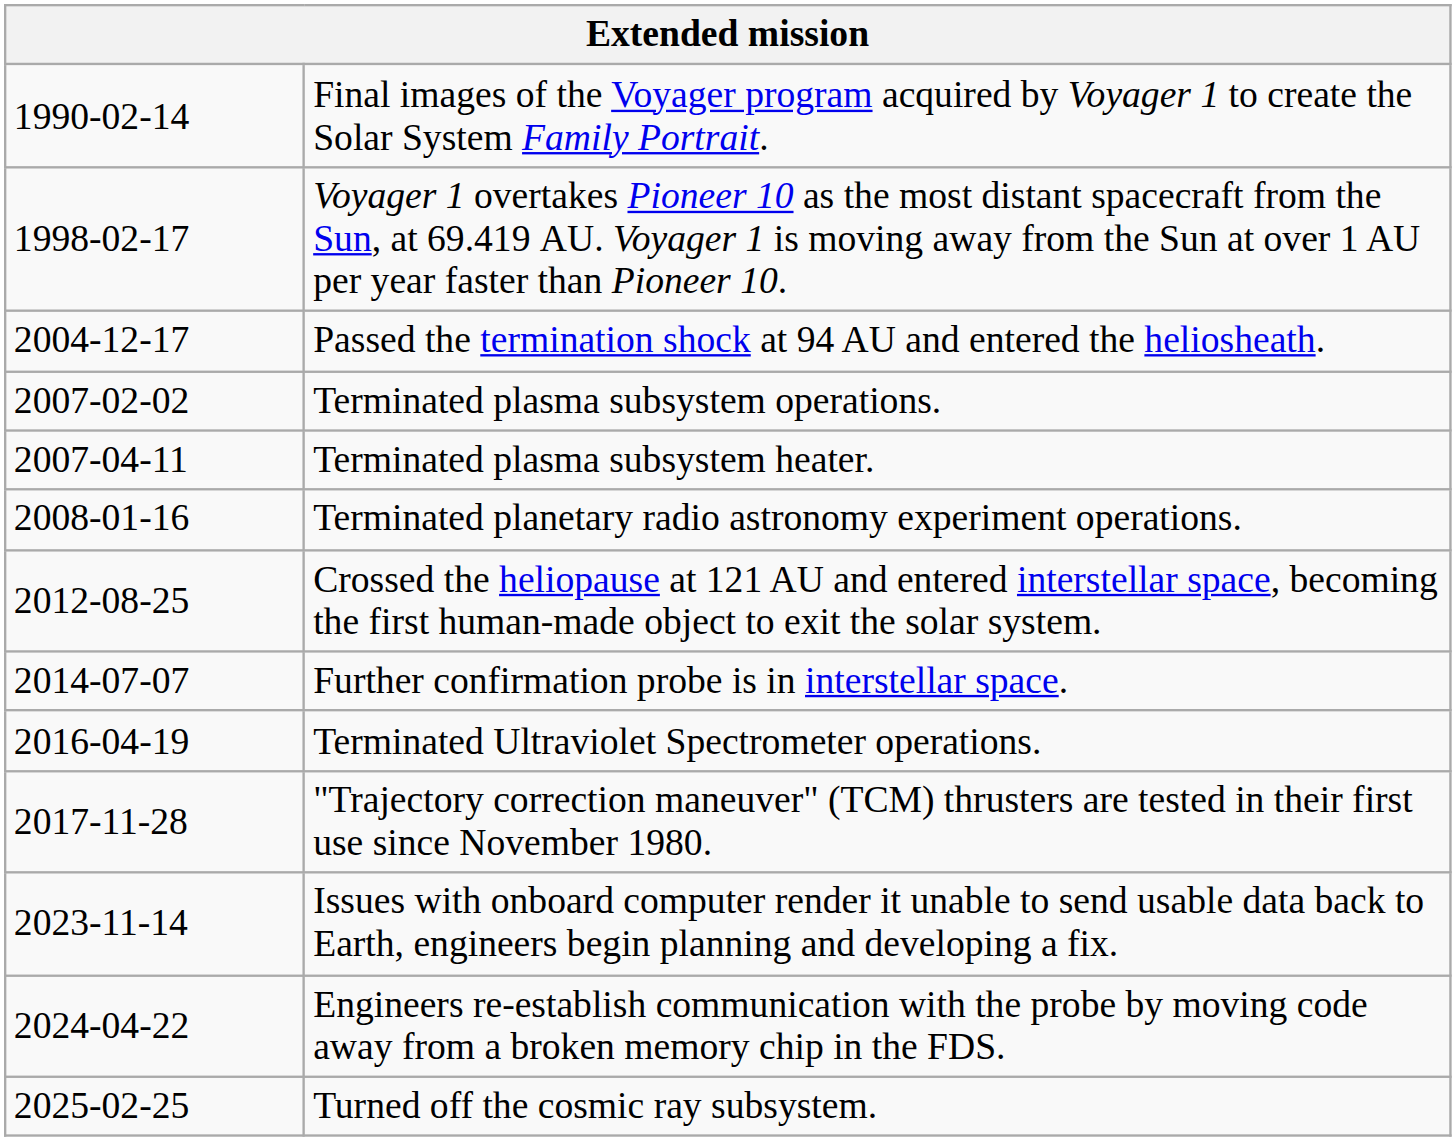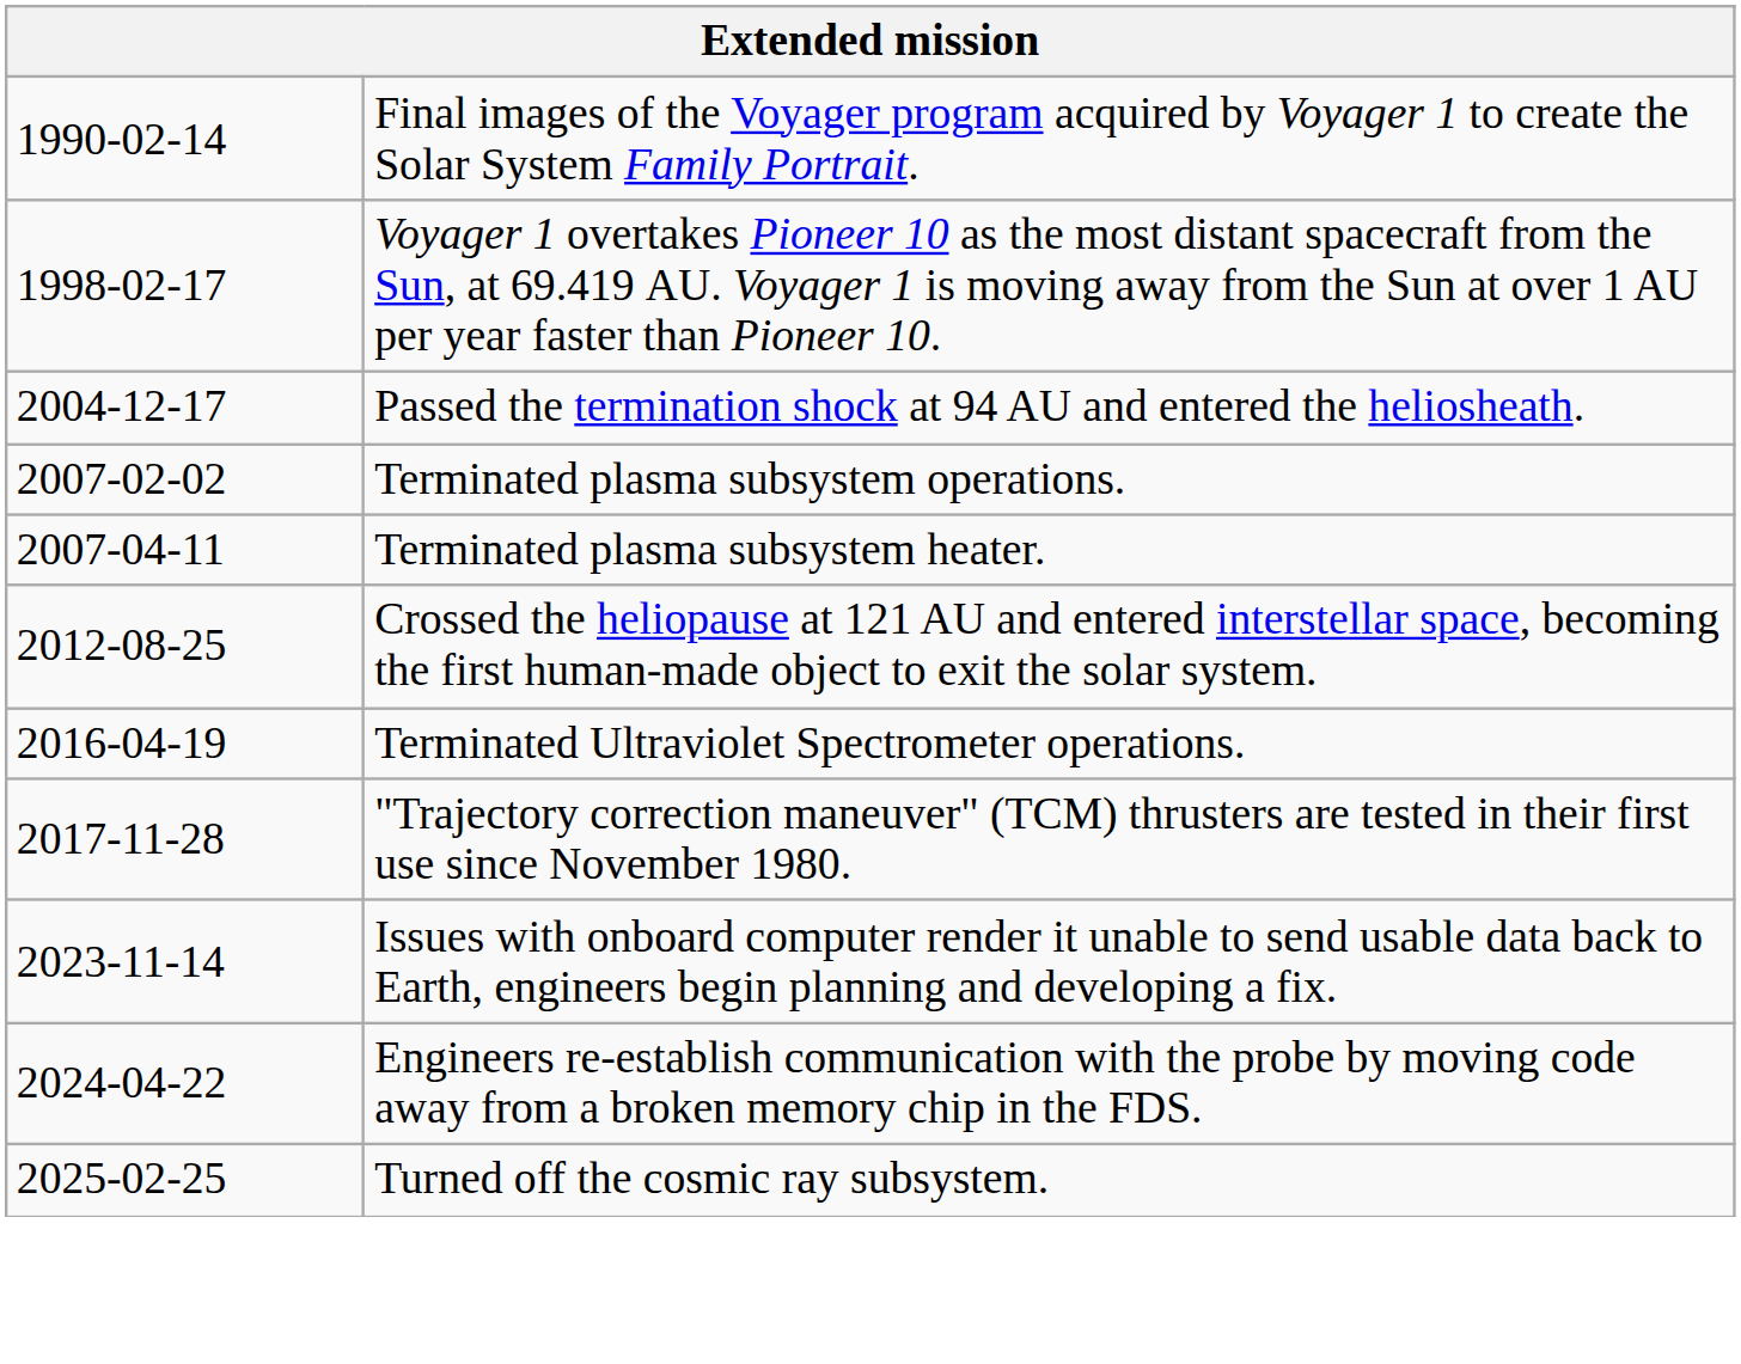 <table class="wikitable">
 <tr>
 <th colspan="2" scope="col">Extended mission</th>
 </tr>
 <tr>
 <td scope="col" style="width:120px;">1990-02-14</td>
 <td scope="col" style="width:480px;">Final images of the <a href='#'>Voyager program</a> acquired by <em>Voyager 1</em> to create the Solar System <em><a href='#'>Family Portrait</a></em>.</td>
 </tr>
 <tr>
 <td>1998-02-17</td>
 <td><em>Voyager 1 </em>overtakes <em><a href='#'>Pioneer 10</a></em> as the most distant spacecraft from the <a href='#'>Sun</a>, at 69.419 AU. <em>Voyager 1</em> is moving away from the Sun at over 1 AU per year faster than <em>Pioneer 10</em>.</td>
 </tr>
 <tr>
 <td>2004-12-17</td>
 <td>Passed the <a href='#'>termination shock</a> at 94 AU and entered the <a href='#'>heliosheath</a>.</td>
 </tr>
 <tr>
 <td>2007-02-02</td>
 <td>Terminated plasma subsystem operations.</td>
 </tr>
 <tr>
 <td>2007-04-11</td>
 <td>Terminated plasma subsystem heater.</td>
 </tr>
 <tr>
-<td>2008-01-16</td>
-<td>Terminated planetary radio astronomy experiment operations.</td>
-</tr>
-<tr>
 <td>2012-08-25</td>
 <td>Crossed the <a href='#'>heliopause</a> at 121 AU and entered <a href='#'>interstellar space</a>, becoming the first human-made object to exit the solar system.</td>
-</tr>
-<tr>
-<td>2014-07-07</td>
-<td>Further confirmation probe is in <a href='#'>interstellar space</a>.</td>
 </tr>
 <tr>
 <td>2016-04-19</td>
 <td>Terminated Ultraviolet Spectrometer operations.</td>
 </tr>
 <tr>
 <td>2017-11-28</td>
 <td>"Trajectory correction maneuver" (TCM) thrusters are tested in their first use since November 1980.</td>
 </tr>
 <tr>
 <td>2023-11-14</td>
 <td>Issues with onboard computer render it unable to send usable data back to Earth, engineers begin planning and developing a fix.</td>
 </tr>
 <tr>
 <td>2024-04-22</td>
 <td>Engineers re-establish communication with the probe by moving code away from a broken memory chip in the FDS.</td>
 </tr>
 <tr>
 <td>2025-02-25</td>
 <td>Turned off the cosmic ray subsystem.</td>
 </tr>
 </table>
